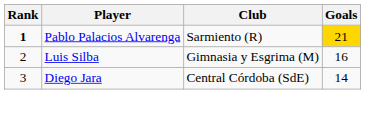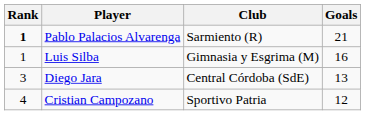 <table class="wikitable" style="text-align:center">
 <tr>
 <th>Rank</th>
 <th>Player</th>
 <th>Club</th>
 <th>Goals</th>
 </tr>
 <tr>
 <td><strong>1</strong></td>
 <td align="left"> <a href='#'>Pablo Palacios Alvarenga</a></td>
 <td align="left">Sarmiento (R)</td>
-<td style="background: gold;">21</td>
+<td>21</td>
 </tr>
 <tr>
-<td>2</td>
+<td>1</td>
 <td align="left"> <a href='#'>Luis Silba</a></td>
 <td align="left">Gimnasia y Esgrima (M)</td>
 <td>16</td>
 </tr>
 <tr>
 <td>3</td>
 <td align="left"> <a href='#'>Diego Jara</a></td>
 <td align="left">Central Córdoba (SdE)</td>
-<td>14</td>
+<td>13</td>
+</tr>
+<tr>
+<td>4</td>
+<td align="left"> <a href='#'>Cristian Campozano</a></td>
+<td align="left">Sportivo Patria</td>
+<td>12</td>
 </tr>
 </table>
